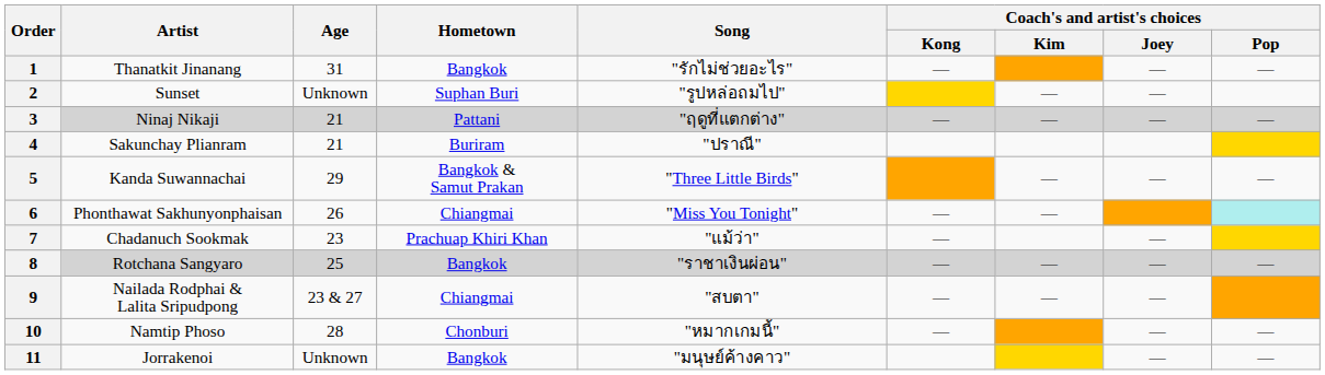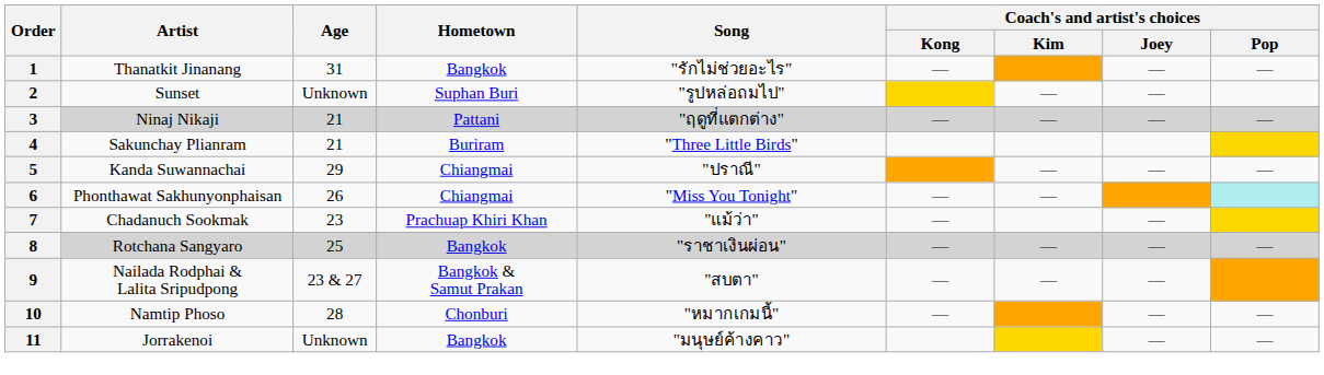 <table class="wikitable" style="text-align:center; line-height:17px; width:100%;">
 <tr>
 <th scope="col" rowspan="2" style="width:02%;">Order</th>
 <th scope="col" rowspan="2" style="width:15%;">Artist</th>
 <th scope="col" rowspan="2" style="width:04%;">Age</th>
 <th scope="col" rowspan="2" style="width:13%;">Hometown</th>
 <th scope="col" rowspan="2" style="width:20%;">Song</th>
 <th scope="col" colspan="4" style="width:30%;">Coach's and artist's choices</th>
 </tr>
 <tr>
 <th style="width:07%;">Kong</th>
 <th style="width:07%;">Kim</th>
 <th style="width:07%;">Joey</th>
 <th style="width:07%;">Pop</th>
 </tr>
 <tr>
 <th>1</th>
 <td>Thanatkit Jinanang</td>
 <td>31</td>
 <td><a href='#'>Bangkok</a></td>
 <td>"รักไม่ช่วยอะไร"</td>
 <td>—</td>
 <td style="background:orange;"></td>
 <td>—</td>
 <td>—</td>
 </tr>
 <tr>
 <th>2</th>
 <td>Sunset</td>
 <td>Unknown</td>
 <td><a href='#'>Suphan Buri</a></td>
 <td>"รูปหล่อถมไป"</td>
 <td style="background:gold;"></td>
 <td>—</td>
 <td>—</td>
 <td></td>
 </tr>
 <tr bgcolor=lightgrey>
 <th>3</th>
 <td>Ninaj Nikaji</td>
 <td>21</td>
 <td><a href='#'>Pattani</a></td>
 <td>"ฤดูที่แตกต่าง"</td>
 <td>—</td>
 <td>—</td>
 <td>—</td>
 <td>—</td>
 </tr>
 <tr>
 <th>4</th>
 <td>Sakunchay Plianram</td>
 <td>21</td>
 <td><a href='#'>Buriram</a></td>
-<td>"ปราณี"</td>
+<td>"<a href='#'>Three Little Birds</a>"</td>
 <td></td>
 <td></td>
 <td></td>
 <td style="background:gold;"></td>
 </tr>
 <tr>
 <th>5</th>
 <td>Kanda Suwannachai</td>
 <td>29</td>
-<td><a href='#'>Bangkok</a> &<br><a href='#'>Samut Prakan</a></td>
-<td>"<a href='#'>Three Little Birds</a>"</td>
+<td><a href='#'>Chiangmai</a></td>
+<td>"ปราณี"</td>
 <td style="background:orange;"></td>
 <td>—</td>
 <td>—</td>
 <td>—</td>
 </tr>
 <tr>
 <th>6</th>
 <td>Phonthawat Sakhunyonphaisan</td>
 <td>26</td>
 <td><a href='#'>Chiangmai</a></td>
 <td>"<a href='#'>Miss You Tonight</a>"</td>
 <td>—</td>
 <td>—</td>
 <td style="background:orange;"></td>
 <td style="background:#afeeee;"></td>
 </tr>
 <tr>
 <th>7</th>
 <td>Chadanuch Sookmak</td>
 <td>23</td>
 <td><a href='#'>Prachuap Khiri Khan</a></td>
 <td>"แม้ว่า"</td>
 <td>—</td>
 <td></td>
 <td>—</td>
 <td style="background:gold;"></td>
 </tr>
 <tr bgcolor=lightgrey>
 <th>8</th>
 <td>Rotchana Sangyaro</td>
 <td>25</td>
 <td><a href='#'>Bangkok</a></td>
 <td>"ราชาเงินผ่อน"</td>
 <td>—</td>
 <td>—</td>
 <td>—</td>
 <td>—</td>
 </tr>
 <tr>
 <th>9</th>
 <td>Nailada Rodphai &<br>Lalita Sripudpong</td>
 <td>23 & 27</td>
-<td><a href='#'>Chiangmai</a></td>
+<td><a href='#'>Bangkok</a> &<br><a href='#'>Samut Prakan</a></td>
 <td>"สบตา"</td>
 <td>—</td>
 <td>—</td>
 <td>—</td>
 <td style="background:orange;"></td>
 </tr>
 <tr>
 <th>10</th>
 <td>Namtip Phoso</td>
 <td>28</td>
 <td><a href='#'>Chonburi</a></td>
 <td>"หมากเกมนี้"</td>
 <td>—</td>
 <td style="background:orange;"></td>
 <td>—</td>
 <td>—</td>
 </tr>
 <tr>
 <th>11</th>
 <td>Jorrakenoi</td>
 <td>Unknown</td>
 <td><a href='#'>Bangkok</a></td>
 <td>"มนุษย์ค้างคาว"</td>
 <td></td>
 <td style="background:gold;"></td>
 <td>—</td>
 <td>—</td>
 </tr>
 </table>
